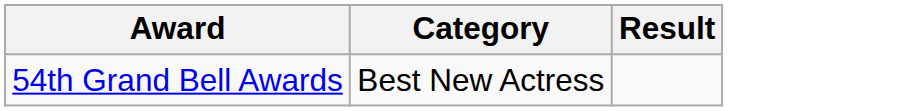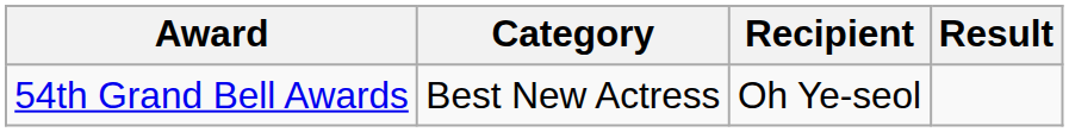 <table class="wikitable sortable">
 <tr>
 <th>Award</th>
 <th>Category</th>
+<th>Recipient</th>
 <th>Result</th>
 </tr>
 <tr>
 <td><a href='#'>54th Grand Bell Awards</a></td>
 <td>Best New Actress</td>
+<td>Oh Ye-seol</td>
 <td></td>
 </tr>
 </table>
